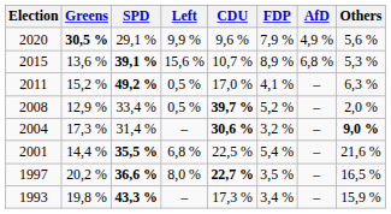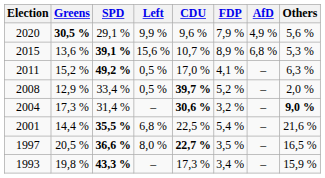 <table class="wikitable zebra" style="text-align:center">
 <tr class="hintergrundfarbe5">
 <th style="text-align:left">Election</th>
 <th><a href='#'>Greens</a></th>
 <th><a href='#'>SPD</a></th>
 <th><a href='#'>Left</a></th>
 <th><a href='#'>CDU</a></th>
 <th><a href='#'>FDP</a></th>
 <th><a href='#'>AfD</a></th>
 <th>Others</th>
 </tr>
 <tr>
 <td>2020</td>
 <td><strong>30,5 %</strong></td>
 <td>29,1 %</td>
 <td>9,9 %</td>
 <td>9,6 %</td>
 <td>7,9 %</td>
 <td>4,9 %</td>
 <td>5,6 %</td>
 </tr>
 <tr>
 <td>2015</td>
 <td>13,6 %</td>
 <td><strong>39,1 %</strong></td>
 <td>15,6 %</td>
 <td>10,7 %</td>
 <td>8,9 %</td>
 <td>6,8 %</td>
 <td>5,3 %</td>
 </tr>
 <tr>
 <td>2011</td>
 <td>15,2 %</td>
 <td><strong>49,2 %</strong></td>
 <td>0,5 %</td>
 <td>17,0 %</td>
 <td>4,1 %</td>
 <td>–</td>
 <td>6,3 %</td>
 </tr>
 <tr>
 <td>2008</td>
 <td>12,9 %</td>
 <td>33,4 %</td>
 <td>0,5 %</td>
 <td><strong>39,7 %</strong></td>
 <td>5,2 %</td>
 <td>–</td>
 <td>2,0 %</td>
 </tr>
 <tr>
 <td>2004</td>
 <td>17,3 %</td>
 <td>31,4 %</td>
 <td>–</td>
 <td><strong>30,6 %</strong></td>
 <td>3,2 %</td>
 <td>–</td>
 <td><strong>9,0 %</strong></td>
 </tr>
 <tr>
 <td>2001</td>
 <td>14,4 %</td>
 <td><strong>35,5 %</strong></td>
 <td>6,8 %</td>
 <td>22,5 %</td>
 <td>5,4 %</td>
 <td>–</td>
 <td>21,6 %</td>
 </tr>
 <tr>
 <td>1997</td>
-<td>20,2 %</td>
+<td>20,5 %</td>
 <td><strong>36,6 %</strong></td>
 <td>8,0 %</td>
 <td><strong>22,7 %</strong></td>
 <td>3,5 %</td>
 <td>–</td>
 <td>16,5 %</td>
 </tr>
 <tr>
 <td>1993</td>
 <td>19,8 %</td>
 <td><strong>43,3 %</strong></td>
 <td>–</td>
 <td>17,3 %</td>
 <td>3,4 %</td>
 <td>–</td>
 <td>15,9 %</td>
 </tr>
 </table>
